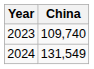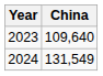 <table class="wikitable">
 <tr>
 <th>Year</th>
 <th>China</th>
 </tr>
 <tr>
 <td>2023</td>
-<td>109,740</td>
+<td>109,640</td>
 </tr>
 <tr>
 <td>2024</td>
 <td>131,549</td>
 </tr>
 </table>
